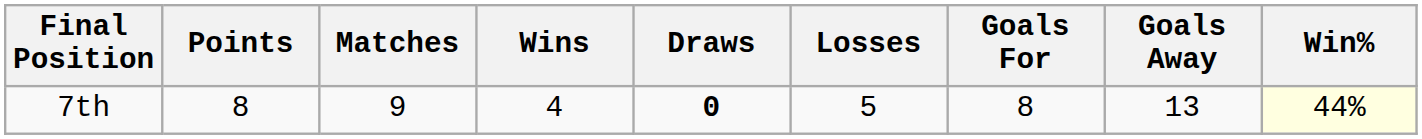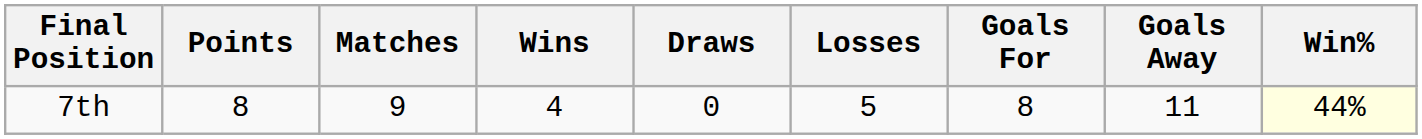 <table class="wikitable" style="font-size: 95%; text-align: center;">
 <tr>
 <th width=60>Final Position</th>
 <th width=60>Points</th>
 <th width=60>Matches</th>
 <th width=60>Wins</th>
 <th width=60>Draws</th>
 <th width=60>Losses</th>
 <th width=60>Goals For</th>
 <th width=60>Goals Away</th>
 <th width=60>Win%</th>
 </tr>
 <tr>
 <td>7th</td>
 <td>8</td>
 <td>9</td>
 <td>4</td>
-<td><strong>0</strong></td>
+<td>0</td>
 <td>5</td>
 <td>8</td>
-<td>13</td>
+<td>11</td>
 <td style="background: lightyellow;">44%</td>
 </tr>
 </table>
